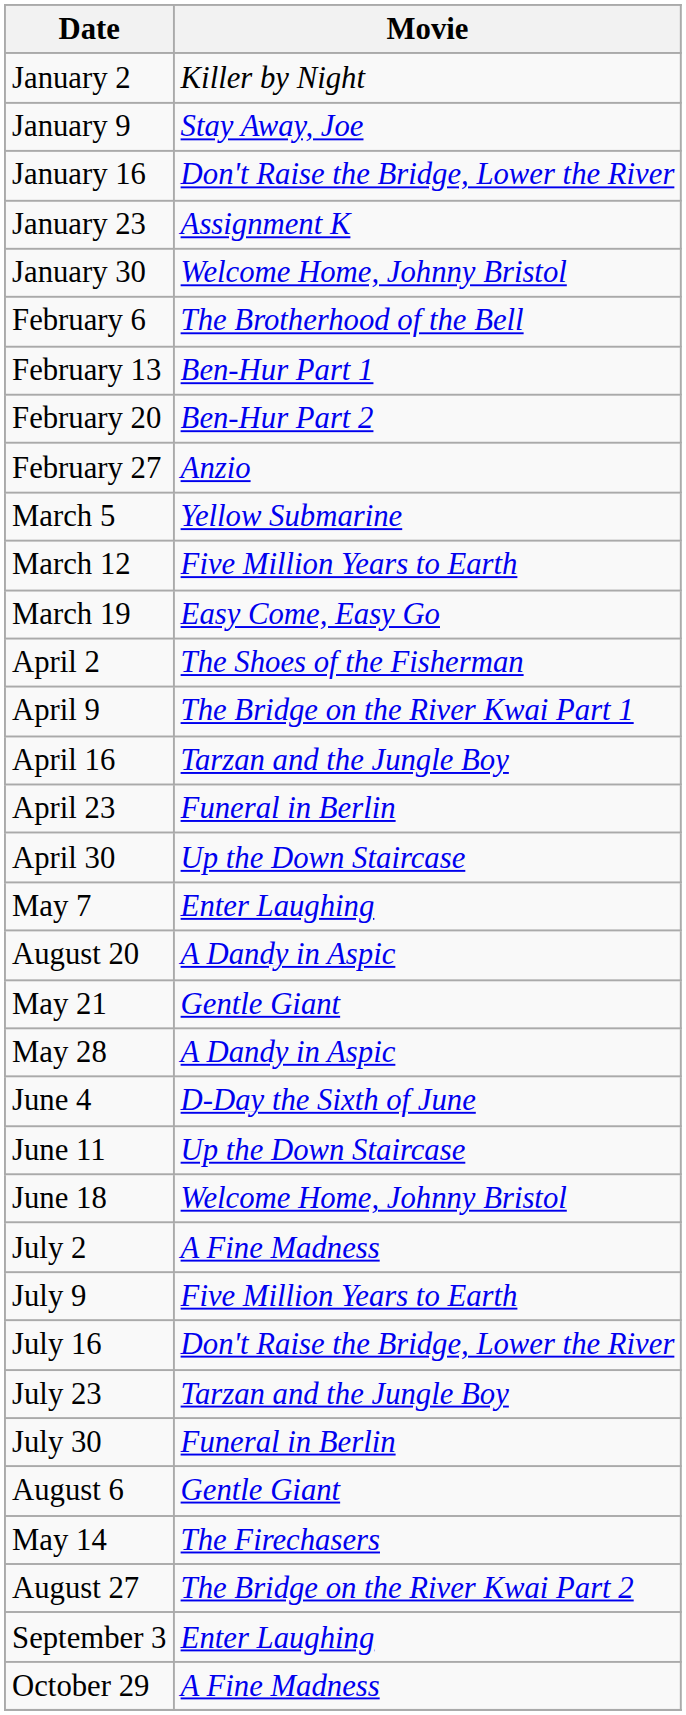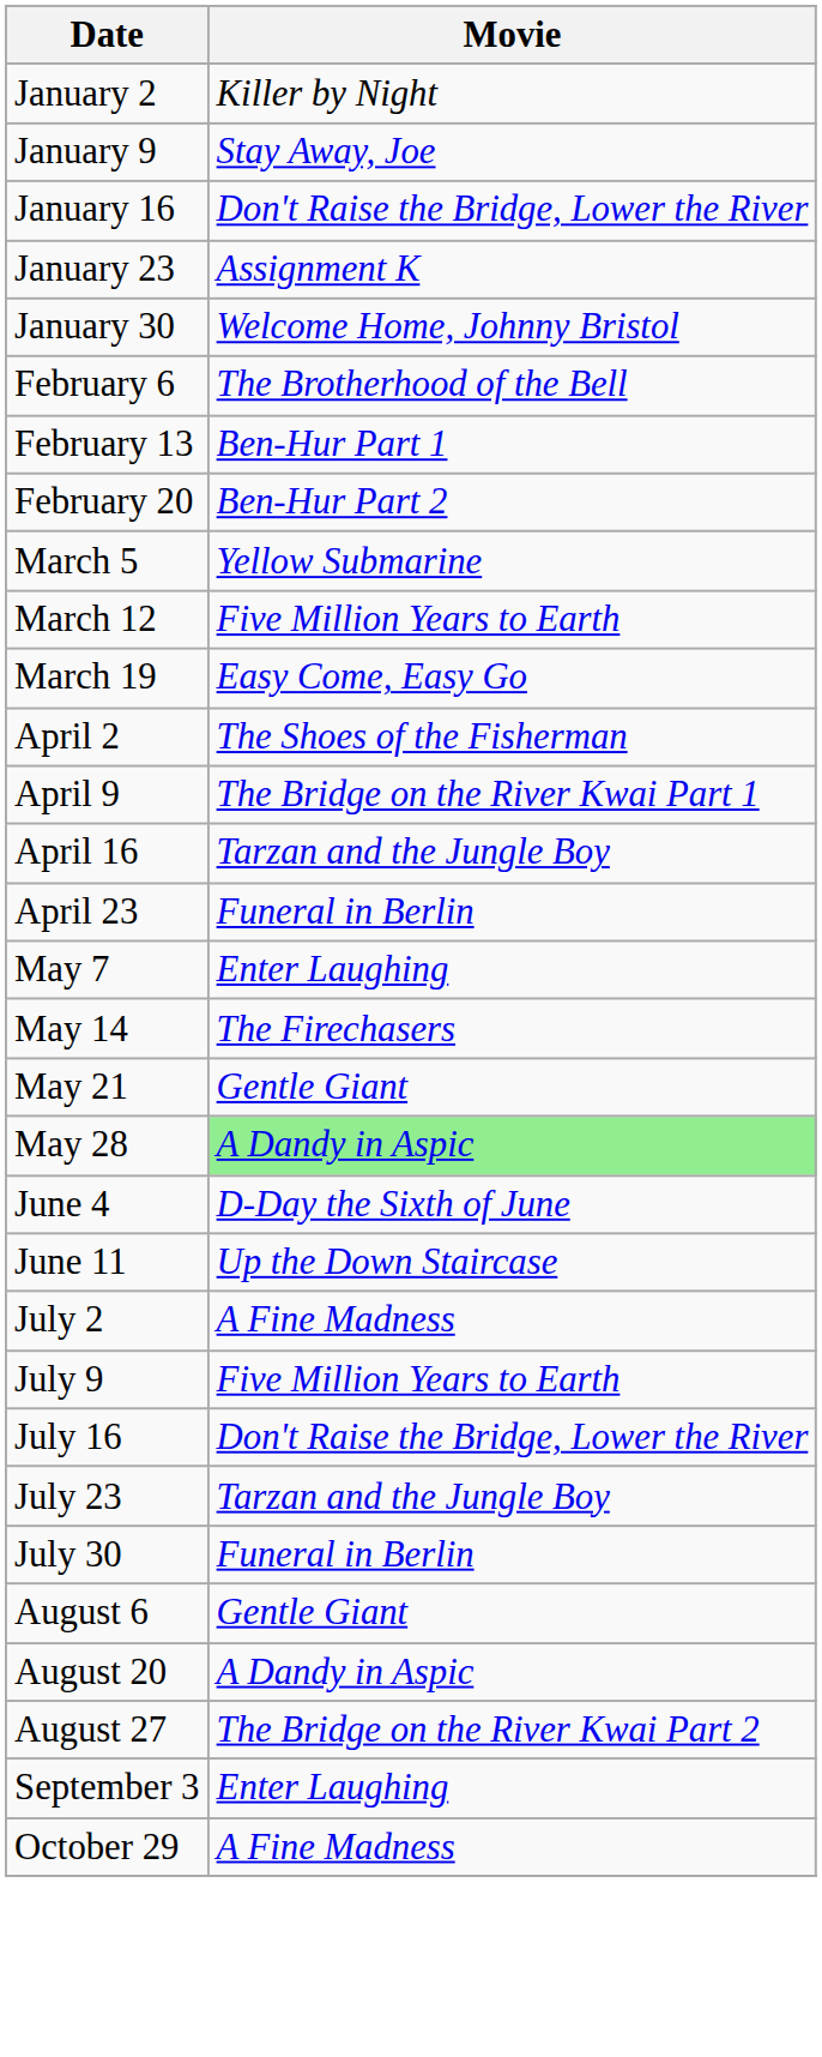 <table class="wikitable plainrowheaders">
 <tr>
 <th scope="col">Date</th>
 <th scope="col">Movie</th>
 </tr>
 <tr>
 <td>January 2</td>
 <td><em>Killer by Night</em></td>
 </tr>
 <tr>
 <td>January 9</td>
 <td><em><a href='#'>Stay Away, Joe</a></em></td>
 </tr>
 <tr>
 <td>January 16</td>
 <td><em><a href='#'>Don't Raise the Bridge, Lower the River</a></em></td>
 </tr>
 <tr>
 <td>January 23</td>
 <td><em><a href='#'>Assignment K</a></em></td>
 </tr>
 <tr>
 <td>January 30</td>
 <td><em><a href='#'>Welcome Home, Johnny Bristol</a></em></td>
 </tr>
 <tr>
 <td>February 6</td>
 <td><em><a href='#'>The Brotherhood of the Bell</a></em></td>
 </tr>
 <tr>
 <td>February 13</td>
 <td><em><a href='#'>Ben-Hur Part 1</a></em></td>
 </tr>
 <tr>
 <td>February 20</td>
 <td><em><a href='#'>Ben-Hur Part 2</a></em></td>
 </tr>
 <tr>
-<td>February 27</td>
-<td><em><a href='#'>Anzio</a></em></td>
-</tr>
-<tr>
 <td>March 5</td>
 <td><em><a href='#'>Yellow Submarine</a></em></td>
 </tr>
 <tr>
 <td>March 12</td>
 <td><em><a href='#'>Five Million Years to Earth</a></em></td>
 </tr>
 <tr>
 <td>March 19</td>
 <td><em><a href='#'>Easy Come, Easy Go</a></em></td>
 </tr>
 <tr>
 <td>April 2</td>
 <td><em><a href='#'>The Shoes of the Fisherman</a></em></td>
 </tr>
 <tr>
 <td>April 9</td>
 <td><em><a href='#'>The Bridge on the River Kwai Part 1</a></em></td>
 </tr>
 <tr>
 <td>April 16</td>
 <td><em><a href='#'>Tarzan and the Jungle Boy</a></em></td>
 </tr>
 <tr>
 <td>April 23</td>
 <td><em><a href='#'>Funeral in Berlin</a></em></td>
 </tr>
 <tr>
-<td>April 30</td>
-<td><em><a href='#'>Up the Down Staircase</a></em></td>
-</tr>
-<tr>
 <td>May 7</td>
 <td><em><a href='#'>Enter Laughing</a></em></td>
 </tr>
 <tr>
-<td>August 20</td>
-<td><em><a href='#'>A Dandy in Aspic</a></em></td>
+<td>May 14</td>
+<td><em><a href='#'>The Firechasers</a></em></td>
 </tr>
 <tr>
 <td>May 21</td>
 <td><em><a href='#'>Gentle Giant</a></em></td>
 </tr>
 <tr>
 <td>May 28</td>
-<td><em><a href='#'>A Dandy in Aspic</a></em></td>
+<td style="background: lightgreen;"><em><a href='#'>A Dandy in Aspic</a></em></td>
 </tr>
 <tr>
 <td>June 4</td>
 <td><em><a href='#'>D-Day the Sixth of June</a></em></td>
 </tr>
 <tr>
 <td>June 11</td>
 <td><em><a href='#'>Up the Down Staircase</a></em></td>
-</tr>
-<tr>
-<td>June 18</td>
-<td><em><a href='#'>Welcome Home, Johnny Bristol</a></em></td>
 </tr>
 <tr>
 <td>July 2</td>
 <td><em><a href='#'>A Fine Madness</a></em></td>
 </tr>
 <tr>
 <td>July 9</td>
 <td><em><a href='#'>Five Million Years to Earth</a></em></td>
 </tr>
 <tr>
 <td>July 16</td>
 <td><em><a href='#'>Don't Raise the Bridge, Lower the River</a></em></td>
 </tr>
 <tr>
 <td>July 23</td>
 <td><em><a href='#'>Tarzan and the Jungle Boy</a></em></td>
 </tr>
 <tr>
 <td>July 30</td>
 <td><em><a href='#'>Funeral in Berlin</a></em></td>
 </tr>
 <tr>
 <td>August 6</td>
 <td><em><a href='#'>Gentle Giant</a></em></td>
 </tr>
 <tr>
-<td>May 14</td>
-<td><em><a href='#'>The Firechasers</a></em></td>
+<td>August 20</td>
+<td><em><a href='#'>A Dandy in Aspic</a></em></td>
 </tr>
 <tr>
 <td>August 27</td>
 <td><em><a href='#'>The Bridge on the River Kwai Part 2</a></em></td>
 </tr>
 <tr>
 <td>September 3</td>
 <td><em><a href='#'>Enter Laughing</a></em></td>
 </tr>
 <tr>
 <td>October 29</td>
 <td><em><a href='#'>A Fine Madness</a></em></td>
 </tr>
 <tr>
 </tr>
 </table>
